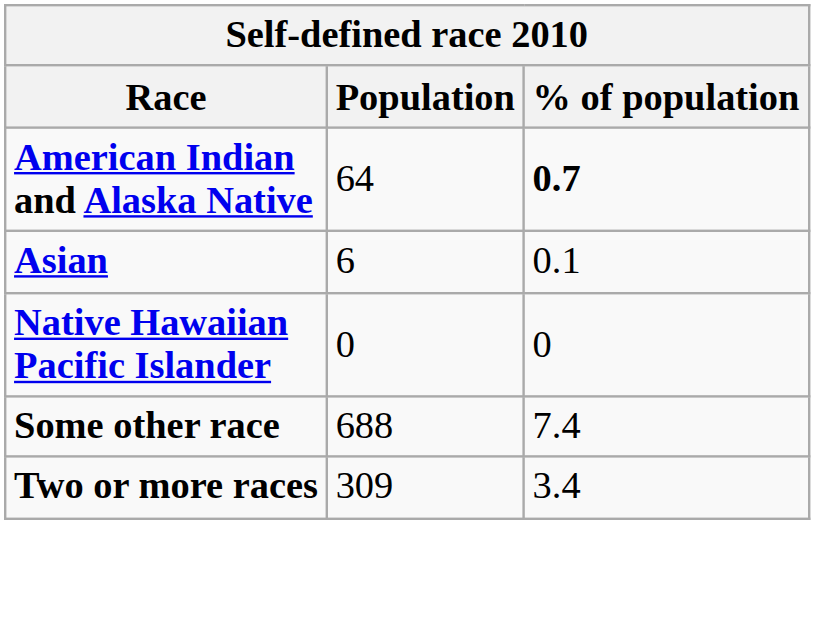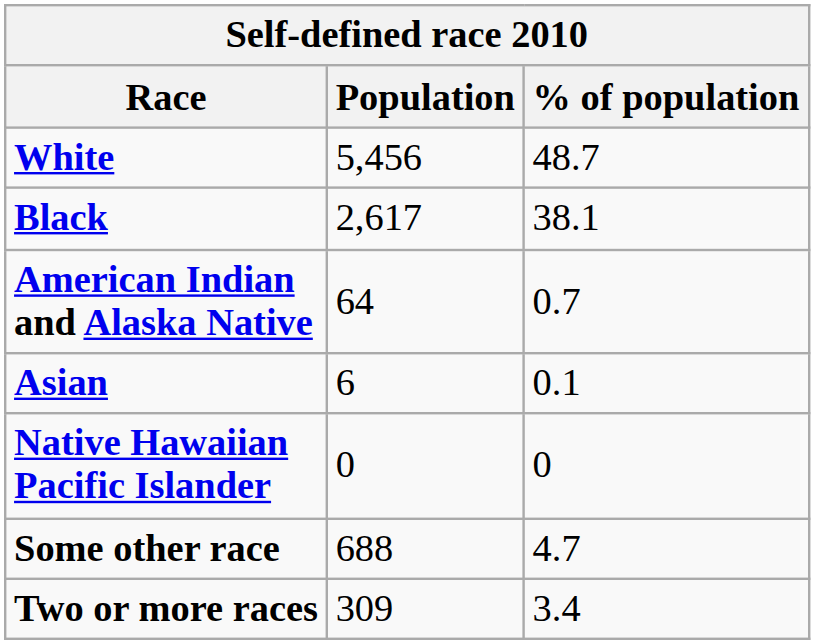 <table class="wikitable">
 <tr>
 <th colspan=3>Self-defined race 2010</th>
 </tr>
 <tr>
 <th>Race</th>
 <th>Population</th>
 <th>% of population</th>
 </tr>
 <tr>
+<td><strong><a href='#'>White</a></strong></td>
+<td>5,456</td>
+<td>48.7</td>
+</tr>
+<tr>
+<td><strong><a href='#'>Black</a></strong></td>
+<td>2,617</td>
+<td>38.1</td>
+</tr>
+<tr>
 <td><strong><a href='#'>American Indian</a> <br>and <a href='#'>Alaska Native</a></strong></td>
 <td>64</td>
-<td><strong>0.7</strong></td>
+<td>0.7</td>
 </tr>
 <tr>
 <td><strong><a href='#'>Asian</a></strong></td>
 <td>6</td>
 <td>0.1</td>
 </tr>
 <tr>
 <td><strong><a href='#'>Native Hawaiian</a><br><a href='#'>Pacific Islander</a></strong></td>
 <td>0</td>
 <td>0</td>
 </tr>
 <tr>
 <td><strong>Some other race</strong></td>
 <td>688</td>
-<td>7.4</td>
+<td>4.7</td>
 </tr>
 <tr>
 <td><strong>Two or more races</strong></td>
 <td>309</td>
 <td>3.4</td>
 </tr>
 </table>
